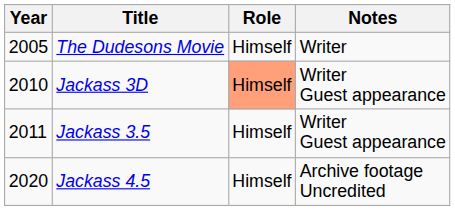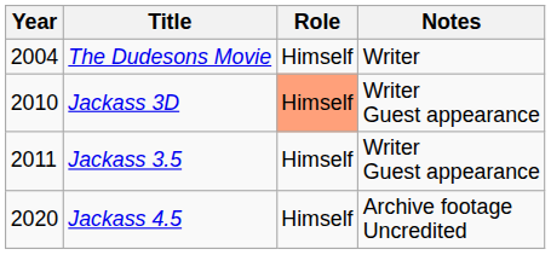 <table class="wikitable sortable">
 <tr>
 <th>Year</th>
 <th>Title</th>
 <th>Role</th>
 <th class="unsortable">Notes</th>
 </tr>
 <tr>
-<td>2005</td>
+<td>2004</td>
 <td><em><a href='#'>The Dudesons Movie</a></em></td>
 <td>Himself</td>
 <td>Writer</td>
 </tr>
 <tr>
 <td>2010</td>
 <td><em><a href='#'>Jackass 3D</a></em></td>
 <td style="background: lightsalmon;">Himself</td>
 <td>Writer<br>Guest appearance</td>
 </tr>
 <tr>
 <td>2011</td>
 <td><em><a href='#'>Jackass 3.5</a></em></td>
 <td>Himself</td>
 <td>Writer<br>Guest appearance</td>
 </tr>
 <tr>
 <td>2020</td>
 <td><em><a href='#'>Jackass 4.5</a></em></td>
 <td>Himself</td>
 <td>Archive footage<br>Uncredited</td>
 </tr>
 </table>
